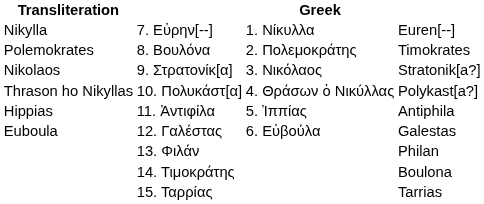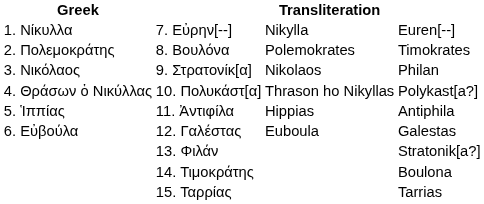 <table>
 <tr>
+<th>Greek</th>
+<th></th>
 <th>Transliteration</th>
-<th></th>
-<th>Greek</th>
 <th></th>
 </tr>
 <tr>
+<td>1. Νίκυλλα</td>
+<td>7. Εὐρην[--]</td>
 <td>Nikylla</td>
-<td>7. Εὐρην[--]</td>
-<td>1. Νίκυλλα</td>
 <td>Euren[--]</td>
 </tr>
 <tr>
+<td>2. Πολεμοκράτης</td>
+<td>8. Βουλόνα</td>
 <td>Polemokrates</td>
-<td>8. Βουλόνα</td>
-<td>2. Πολεμοκράτης</td>
 <td>Timokrates</td>
 </tr>
 <tr>
+<td>3. Νικόλαος</td>
+<td>9. Στρατονίκ[α]</td>
 <td>Nikolaos</td>
-<td>9. Στρατονίκ[α]</td>
-<td>3. Νικόλαος</td>
-<td>Stratonik[a?]</td>
+<td>Philan</td>
 </tr>
 <tr>
+<td>4. Θράσων ὁ Νικύλλας</td>
+<td>10. Πολυκάστ[α]</td>
 <td>Thrason ho Nikyllas</td>
-<td>10. Πολυκάστ[α]</td>
-<td>4. Θράσων ὁ Νικύλλας</td>
 <td>Polykast[a?]</td>
 </tr>
 <tr>
+<td>5. Ἱππίας</td>
+<td>11. Ἀντιφίλα</td>
 <td>Hippias</td>
-<td>11. Ἀντιφίλα</td>
-<td>5. Ἱππίας</td>
 <td>Antiphila</td>
 </tr>
 <tr>
+<td>6. Εὐβούλα</td>
+<td>12. Γαλέστας</td>
 <td>Euboula</td>
-<td>12. Γαλέστας</td>
-<td>6. Εὐβούλα</td>
 <td>Galestas</td>
 </tr>
 <tr>
 <td></td>
 <td>13. Φιλάν</td>
 <td></td>
-<td>Philan</td>
+<td>Stratonik[a?]</td>
 </tr>
 <tr>
 <td></td>
 <td>14. Τιμοκράτης</td>
 <td></td>
 <td>Boulona</td>
 </tr>
 <tr>
 <td></td>
 <td>15. Ταρρίας</td>
 <td></td>
 <td>Tarrias</td>
 </tr>
 </table>
